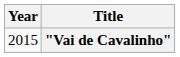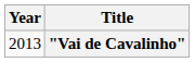 <table class="wikitable">
 <tr>
 <th scope="col">Year</th>
 <th scope="col">Title</th>
 </tr>
 <tr>
-<td>2015</td>
+<td>2013</td>
 <th scope="row">"Vai de Cavalinho"</th>
 </tr>
 </table>
